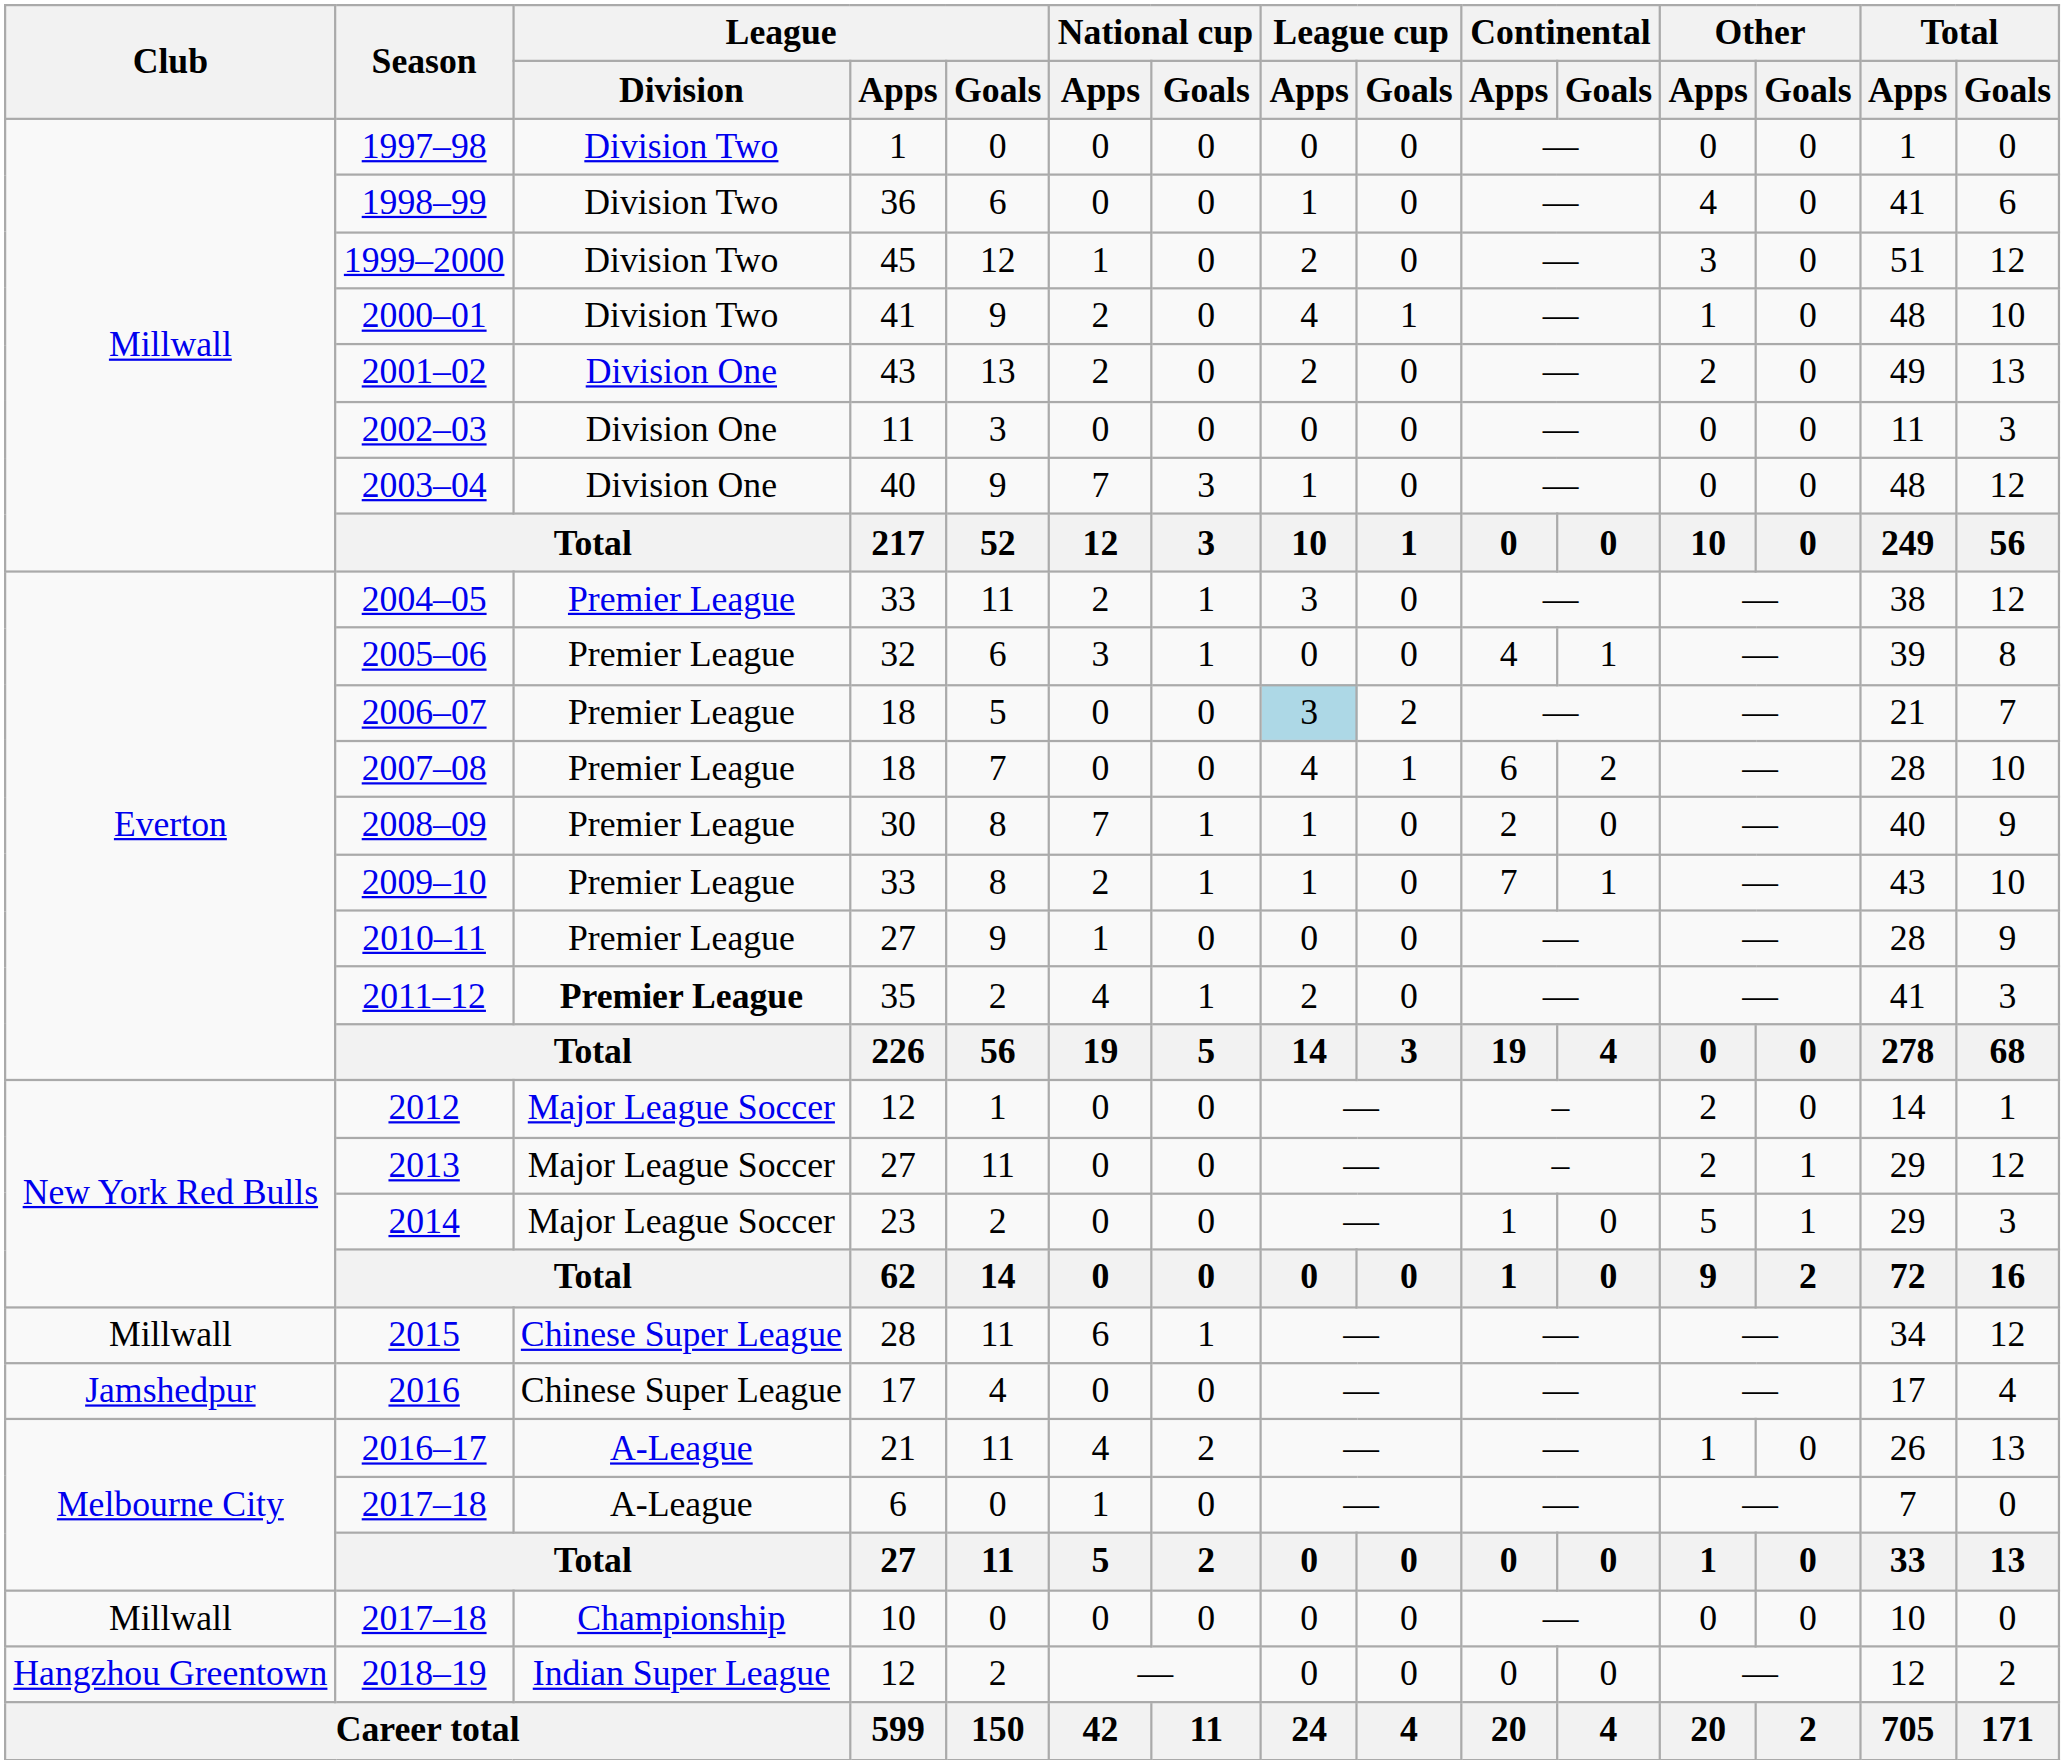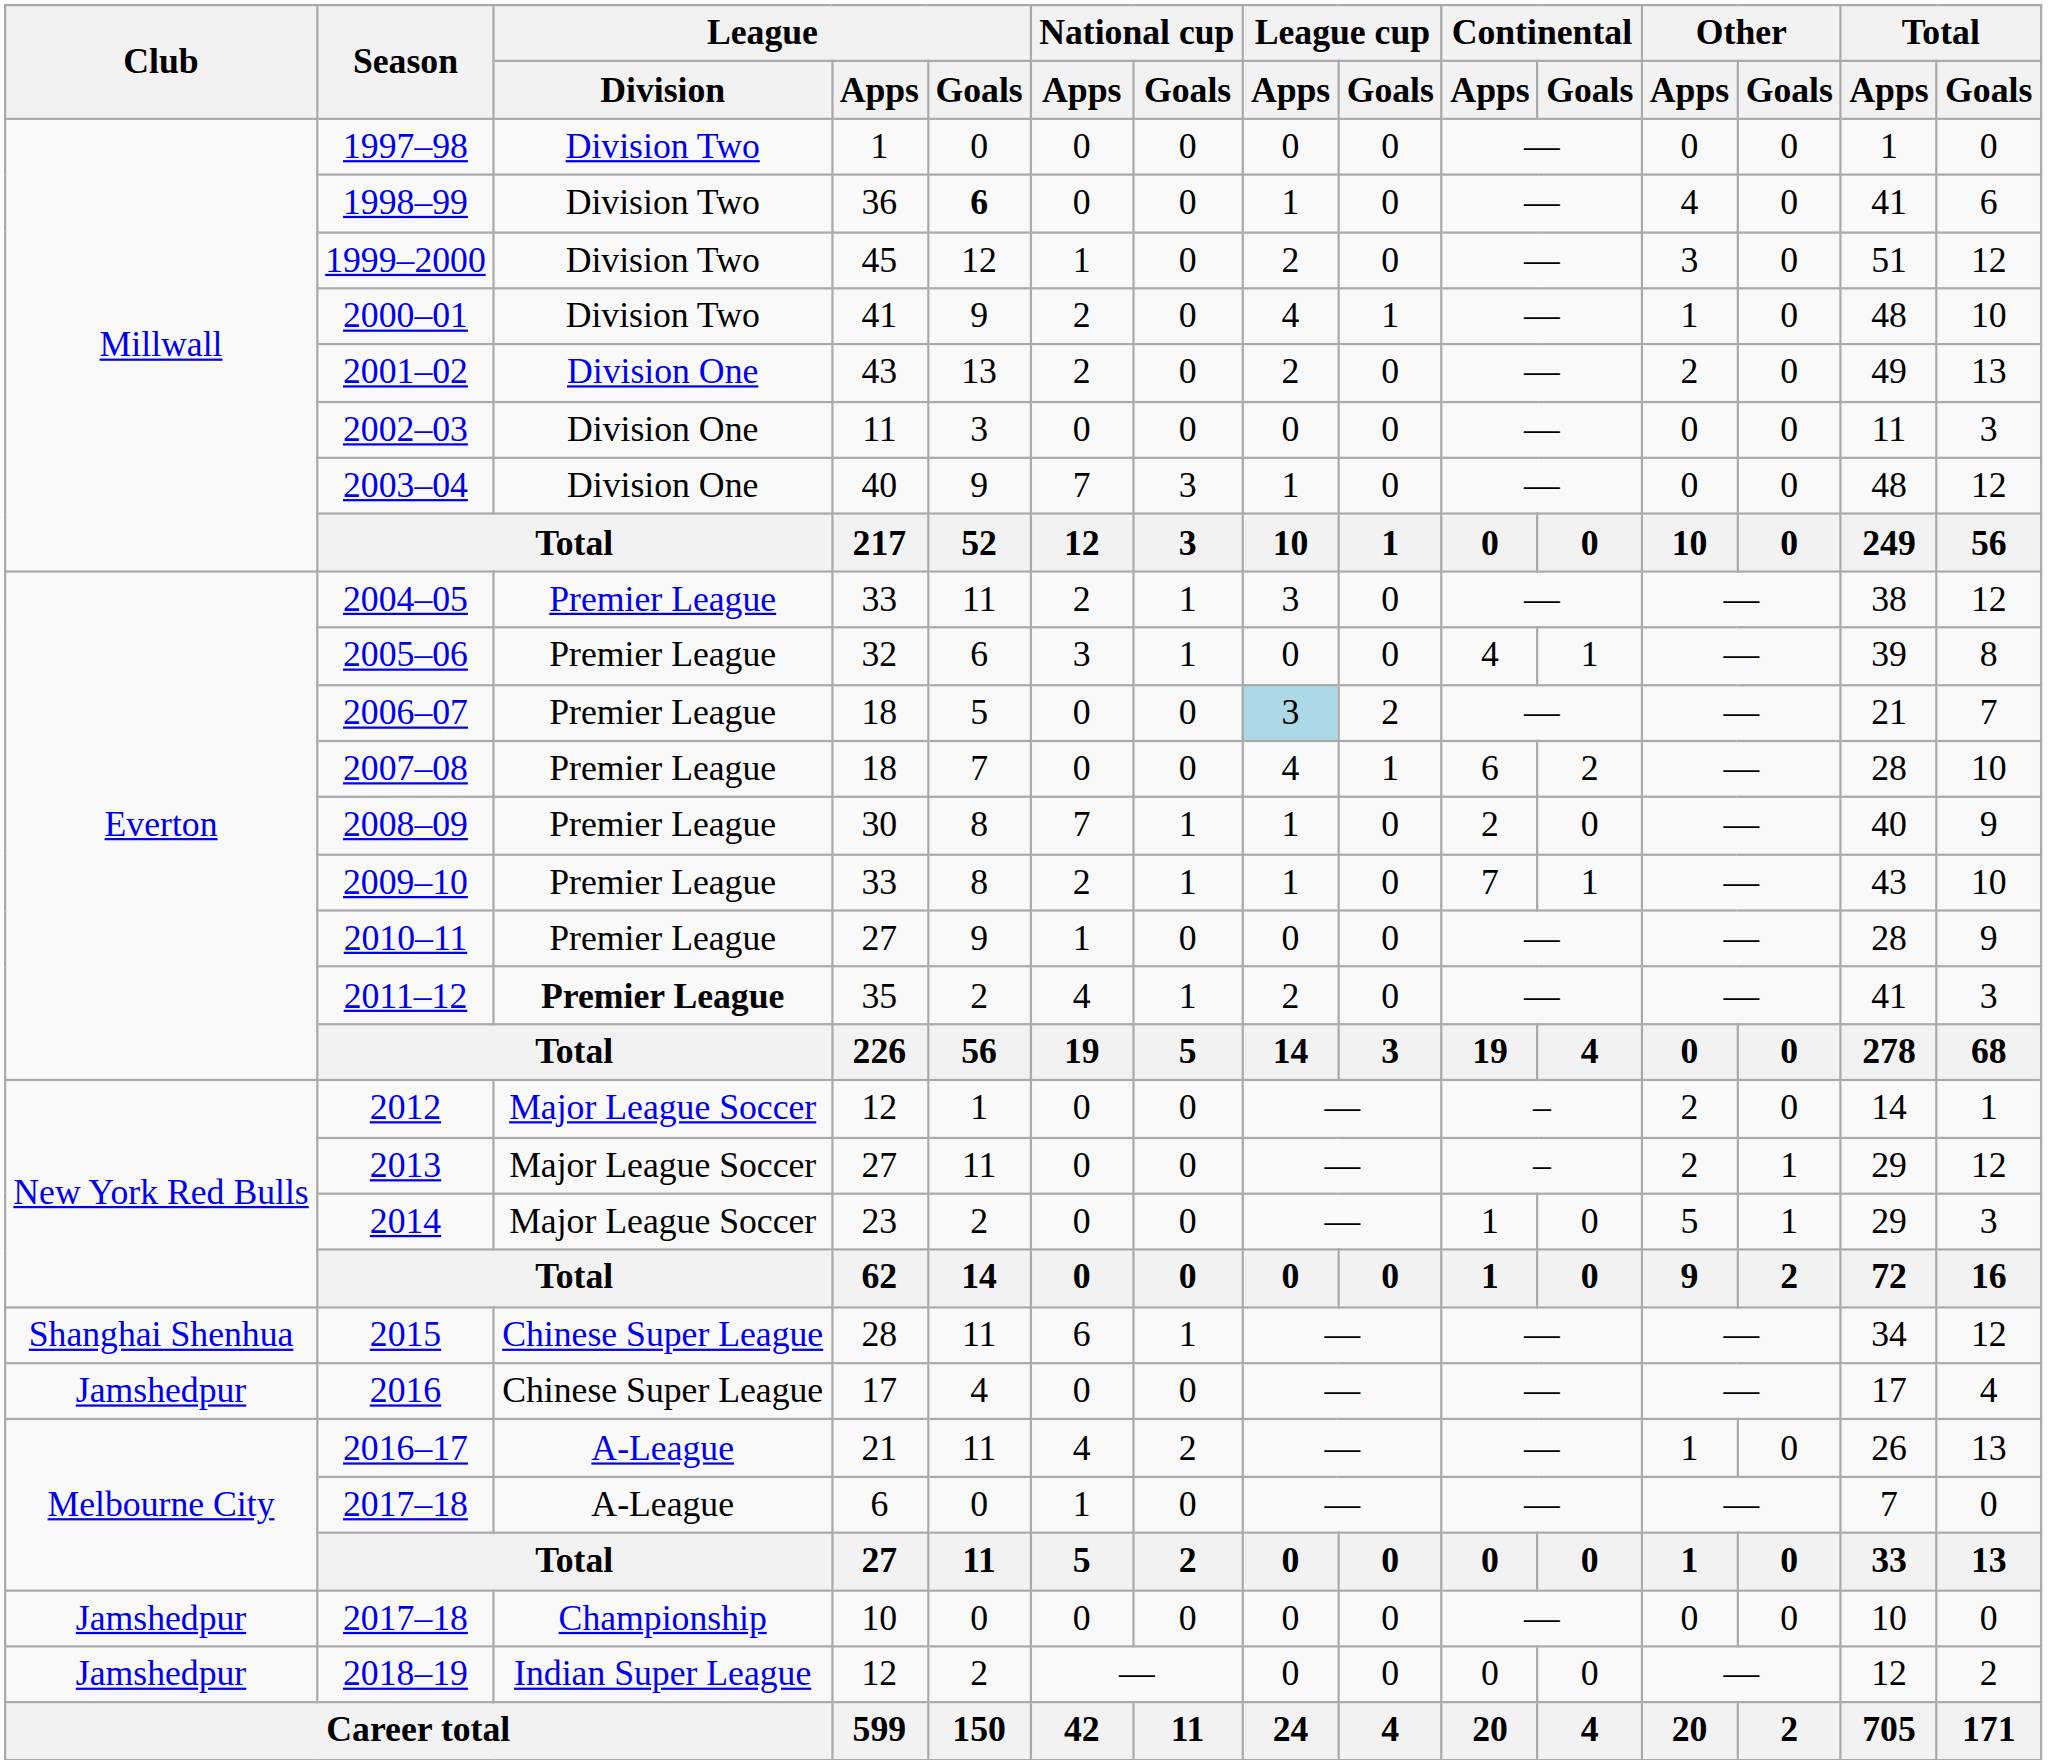 <table class="wikitable" style="text-align:center">
 <tr>
 <th rowspan="2">Club</th>
 <th rowspan="2">Season</th>
 <th colspan="3">League</th>
 <th colspan="2">National cup</th>
 <th colspan="2">League cup</th>
 <th colspan="2">Continental</th>
 <th colspan="2">Other</th>
 <th colspan="2">Total</th>
 </tr>
 <tr>
 <th>Division</th>
 <th>Apps</th>
 <th>Goals</th>
 <th>Apps</th>
 <th>Goals</th>
 <th>Apps</th>
 <th>Goals</th>
 <th>Apps</th>
 <th>Goals</th>
 <th>Apps</th>
 <th>Goals</th>
 <th>Apps</th>
 <th>Goals</th>
 </tr>
 <tr>
 <td rowspan="8"><a href='#'>Millwall</a></td>
 <td><a href='#'>1997–98</a></td>
 <td><a href='#'>Division Two</a></td>
 <td>1</td>
 <td>0</td>
 <td>0</td>
 <td>0</td>
 <td>0</td>
 <td>0</td>
 <td colspan="2">—</td>
 <td>0</td>
 <td>0</td>
 <td>1</td>
 <td>0</td>
 </tr>
 <tr>
 <td><a href='#'>1998–99</a></td>
 <td>Division Two</td>
 <td>36</td>
-<td>6</td>
+<td><strong>6</strong></td>
 <td>0</td>
 <td>0</td>
 <td>1</td>
 <td>0</td>
 <td colspan="2">—</td>
 <td>4</td>
 <td>0</td>
 <td>41</td>
 <td>6</td>
 </tr>
 <tr>
 <td><a href='#'>1999–2000</a></td>
 <td>Division Two</td>
 <td>45</td>
 <td>12</td>
 <td>1</td>
 <td>0</td>
 <td>2</td>
 <td>0</td>
 <td colspan="2">—</td>
 <td>3</td>
 <td>0</td>
 <td>51</td>
 <td>12</td>
 </tr>
 <tr>
 <td><a href='#'>2000–01</a></td>
 <td>Division Two</td>
 <td>41</td>
 <td>9</td>
 <td>2</td>
 <td>0</td>
 <td>4</td>
 <td>1</td>
 <td colspan="2">—</td>
 <td>1</td>
 <td>0</td>
 <td>48</td>
 <td>10</td>
 </tr>
 <tr>
 <td><a href='#'>2001–02</a></td>
 <td><a href='#'>Division One</a></td>
 <td>43</td>
 <td>13</td>
 <td>2</td>
 <td>0</td>
 <td>2</td>
 <td>0</td>
 <td colspan="2">—</td>
 <td>2</td>
 <td>0</td>
 <td>49</td>
 <td>13</td>
 </tr>
 <tr>
 <td><a href='#'>2002–03</a></td>
 <td>Division One</td>
 <td>11</td>
 <td>3</td>
 <td>0</td>
 <td>0</td>
 <td>0</td>
 <td>0</td>
 <td colspan="2">—</td>
 <td>0</td>
 <td>0</td>
 <td>11</td>
 <td>3</td>
 </tr>
 <tr>
 <td><a href='#'>2003–04</a></td>
 <td>Division One</td>
 <td>40</td>
 <td>9</td>
 <td>7</td>
 <td>3</td>
 <td>1</td>
 <td>0</td>
 <td colspan="2">—</td>
 <td>0</td>
 <td>0</td>
 <td>48</td>
 <td>12</td>
 </tr>
 <tr>
 <th colspan="2">Total</th>
 <th>217</th>
 <th>52</th>
 <th>12</th>
 <th>3</th>
 <th>10</th>
 <th>1</th>
 <th>0</th>
 <th>0</th>
 <th>10</th>
 <th>0</th>
 <th>249</th>
 <th>56</th>
 </tr>
 <tr>
 <td rowspan="9"><a href='#'>Everton</a></td>
 <td><a href='#'>2004–05</a></td>
 <td><a href='#'>Premier League</a></td>
 <td>33</td>
 <td>11</td>
 <td>2</td>
 <td>1</td>
 <td>3</td>
 <td>0</td>
 <td colspan="2">—</td>
 <td colspan="2">—</td>
 <td>38</td>
 <td>12</td>
 </tr>
 <tr>
 <td><a href='#'>2005–06</a></td>
 <td>Premier League</td>
 <td>32</td>
 <td>6</td>
 <td>3</td>
 <td>1</td>
 <td>0</td>
 <td>0</td>
 <td>4</td>
 <td>1</td>
 <td colspan="2">—</td>
 <td>39</td>
 <td>8</td>
 </tr>
 <tr>
 <td><a href='#'>2006–07</a></td>
 <td>Premier League</td>
 <td>18</td>
 <td>5</td>
 <td>0</td>
 <td>0</td>
 <td style="background: lightblue;">3</td>
 <td>2</td>
 <td colspan="2">—</td>
 <td colspan="2">—</td>
 <td>21</td>
 <td>7</td>
 </tr>
 <tr>
 <td><a href='#'>2007–08</a></td>
 <td>Premier League</td>
 <td>18</td>
 <td>7</td>
 <td>0</td>
 <td>0</td>
 <td>4</td>
 <td>1</td>
 <td>6</td>
 <td>2</td>
 <td colspan="2">—</td>
 <td>28</td>
 <td>10</td>
 </tr>
 <tr>
 <td><a href='#'>2008–09</a></td>
 <td>Premier League</td>
 <td>30</td>
 <td>8</td>
 <td>7</td>
 <td>1</td>
 <td>1</td>
 <td>0</td>
 <td>2</td>
 <td>0</td>
 <td colspan="2">—</td>
 <td>40</td>
 <td>9</td>
 </tr>
 <tr>
 <td><a href='#'>2009–10</a></td>
 <td>Premier League</td>
 <td>33</td>
 <td>8</td>
 <td>2</td>
 <td>1</td>
 <td>1</td>
 <td>0</td>
 <td>7</td>
 <td>1</td>
 <td colspan="2">—</td>
 <td>43</td>
 <td>10</td>
 </tr>
 <tr>
 <td><a href='#'>2010–11</a></td>
 <td>Premier League</td>
 <td>27</td>
 <td>9</td>
 <td>1</td>
 <td>0</td>
 <td>0</td>
 <td>0</td>
 <td colspan="2">—</td>
 <td colspan="2">—</td>
 <td>28</td>
 <td>9</td>
 </tr>
 <tr>
 <td><a href='#'>2011–12</a></td>
 <td><strong>Premier League</strong></td>
 <td>35</td>
 <td>2</td>
 <td>4</td>
 <td>1</td>
 <td>2</td>
 <td>0</td>
 <td colspan="2">—</td>
 <td colspan="2">—</td>
 <td>41</td>
 <td>3</td>
 </tr>
 <tr>
 <th colspan="2">Total</th>
 <th>226</th>
 <th>56</th>
 <th>19</th>
 <th>5</th>
 <th>14</th>
 <th>3</th>
 <th>19</th>
 <th>4</th>
 <th>0</th>
 <th>0</th>
 <th>278</th>
 <th>68</th>
 </tr>
 <tr>
 <td rowspan="4"><a href='#'>New York Red Bulls</a></td>
 <td><a href='#'>2012</a></td>
 <td><a href='#'>Major League Soccer</a></td>
 <td>12</td>
 <td>1</td>
 <td>0</td>
 <td>0</td>
 <td colspan="2">—</td>
 <td colspan="2">–</td>
 <td>2</td>
 <td>0</td>
 <td>14</td>
 <td>1</td>
 </tr>
 <tr>
 <td><a href='#'>2013</a></td>
 <td>Major League Soccer</td>
 <td>27</td>
 <td>11</td>
 <td>0</td>
 <td>0</td>
 <td colspan="2">—</td>
 <td colspan="2">–</td>
 <td>2</td>
 <td>1</td>
 <td>29</td>
 <td>12</td>
 </tr>
 <tr>
 <td><a href='#'>2014</a></td>
 <td>Major League Soccer</td>
 <td>23</td>
 <td>2</td>
 <td>0</td>
 <td>0</td>
 <td colspan="2">—</td>
 <td>1</td>
 <td>0</td>
 <td>5</td>
 <td>1</td>
 <td>29</td>
 <td>3</td>
 </tr>
 <tr>
 <th colspan="2">Total</th>
 <th>62</th>
 <th>14</th>
 <th>0</th>
 <th>0</th>
 <th>0</th>
 <th>0</th>
 <th>1</th>
 <th>0</th>
 <th>9</th>
 <th>2</th>
 <th>72</th>
 <th>16</th>
 </tr>
 <tr>
-<td>Millwall</td>
+<td><a href='#'>Shanghai Shenhua</a></td>
 <td><a href='#'>2015</a></td>
 <td><a href='#'>Chinese Super League</a></td>
 <td>28</td>
 <td>11</td>
 <td>6</td>
 <td>1</td>
 <td colspan="2">—</td>
 <td colspan="2">—</td>
 <td colspan="2">—</td>
 <td>34</td>
 <td>12</td>
 </tr>
 <tr>
 <td><a href='#'>Jamshedpur</a></td>
 <td><a href='#'>2016</a></td>
 <td>Chinese Super League</td>
 <td>17</td>
 <td>4</td>
 <td>0</td>
 <td>0</td>
 <td colspan="2">—</td>
 <td colspan="2">—</td>
 <td colspan="2">—</td>
 <td>17</td>
 <td>4</td>
 </tr>
 <tr>
 <td rowspan="3"><a href='#'>Melbourne City</a></td>
 <td><a href='#'>2016–17</a></td>
 <td><a href='#'>A-League</a></td>
 <td>21</td>
 <td>11</td>
 <td>4</td>
 <td>2</td>
 <td colspan="2">—</td>
 <td colspan="2">—</td>
 <td>1</td>
 <td>0</td>
 <td>26</td>
 <td>13</td>
 </tr>
 <tr>
 <td><a href='#'>2017–18</a></td>
 <td>A-League</td>
 <td>6</td>
 <td>0</td>
 <td>1</td>
 <td>0</td>
 <td colspan="2">—</td>
 <td colspan="2">—</td>
 <td colspan="2">—</td>
 <td>7</td>
 <td>0</td>
 </tr>
 <tr>
 <th colspan="2">Total</th>
 <th>27</th>
 <th>11</th>
 <th>5</th>
 <th>2</th>
 <th>0</th>
 <th>0</th>
 <th>0</th>
 <th>0</th>
 <th>1</th>
 <th>0</th>
 <th>33</th>
 <th>13</th>
 </tr>
 <tr>
-<td>Millwall</td>
+<td><a href='#'>Jamshedpur</a></td>
 <td><a href='#'>2017–18</a></td>
 <td><a href='#'>Championship</a></td>
 <td>10</td>
 <td>0</td>
 <td>0</td>
 <td>0</td>
 <td>0</td>
 <td>0</td>
 <td colspan="2">—</td>
 <td>0</td>
 <td>0</td>
 <td>10</td>
 <td>0</td>
 </tr>
 <tr>
-<td><a href='#'>Hangzhou Greentown</a></td>
+<td><a href='#'>Jamshedpur</a></td>
 <td><a href='#'>2018–19</a></td>
 <td><a href='#'>Indian Super League</a></td>
 <td>12</td>
 <td>2</td>
 <td colspan="2">—</td>
 <td>0</td>
 <td>0</td>
 <td>0</td>
 <td>0</td>
 <td colspan="2">—</td>
 <td>12</td>
 <td>2</td>
 </tr>
 <tr>
 <th colspan="3">Career total</th>
 <th>599</th>
 <th>150</th>
 <th>42</th>
 <th>11</th>
 <th>24</th>
 <th>4</th>
 <th>20</th>
 <th>4</th>
 <th>20</th>
 <th>2</th>
 <th>705</th>
 <th>171</th>
 </tr>
 </table>
